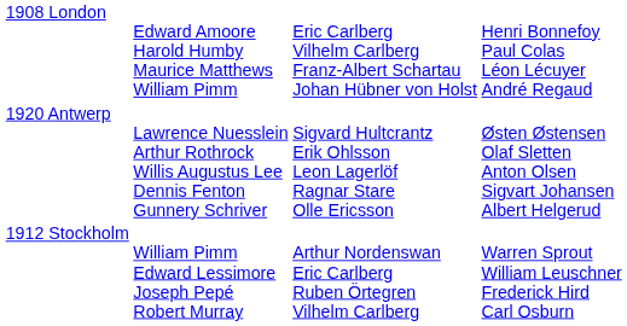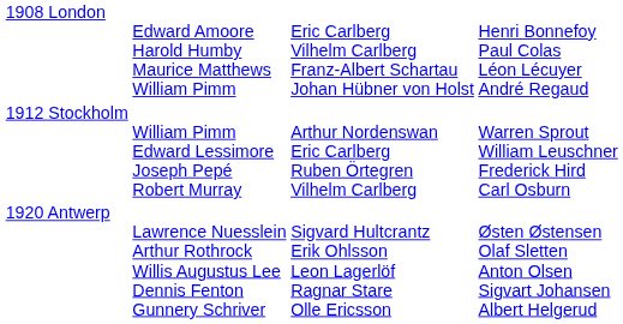 <table>
 <tr valign="top">
 <td><a href='#'>1908 London</a><br></td>
 <td><br><a href='#'>Edward Amoore</a><br><a href='#'>Harold Humby</a><br><a href='#'>Maurice Matthews</a><br><a href='#'>William Pimm</a></td>
 <td><br><a href='#'>Eric Carlberg</a><br><a href='#'>Vilhelm Carlberg</a><br><a href='#'>Franz-Albert Schartau</a><br><a href='#'>Johan Hübner von Holst</a></td>
 <td><br><a href='#'>Henri Bonnefoy</a><br><a href='#'>Paul Colas</a><br><a href='#'>Léon Lécuyer</a><br><a href='#'>André Regaud</a></td>
 </tr>
 <tr valign="top">
+<td><a href='#'>1912 Stockholm</a><br></td>
+<td><br><a href='#'>William Pimm</a><br><a href='#'>Edward Lessimore</a><br><a href='#'>Joseph Pepé</a><br><a href='#'>Robert Murray</a></td>
+<td><br><a href='#'>Arthur Nordenswan</a><br><a href='#'>Eric Carlberg</a><br><a href='#'>Ruben Örtegren</a><br><a href='#'>Vilhelm Carlberg</a></td>
+<td><br><a href='#'>Warren Sprout</a><br><a href='#'>William Leuschner</a><br><a href='#'>Frederick Hird</a><br><a href='#'>Carl Osburn</a></td>
+</tr>
+<tr valign="top">
 <td><a href='#'>1920 Antwerp</a><br></td>
 <td><br><a href='#'>Lawrence Nuesslein</a><br><a href='#'>Arthur Rothrock</a><br><a href='#'>Willis Augustus Lee</a><br><a href='#'>Dennis Fenton</a><br><a href='#'>Gunnery Schriver</a></td>
 <td><br><a href='#'>Sigvard Hultcrantz</a><br><a href='#'>Erik Ohlsson</a><br><a href='#'>Leon Lagerlöf</a><br><a href='#'>Ragnar Stare</a><br><a href='#'>Olle Ericsson</a></td>
 <td><br><a href='#'>Østen Østensen</a><br><a href='#'>Olaf Sletten</a><br><a href='#'>Anton Olsen</a><br><a href='#'>Sigvart Johansen</a><br><a href='#'>Albert Helgerud</a></td>
 </tr>
-<tr valign="top">
-<td><a href='#'>1912 Stockholm</a><br></td>
-<td><br><a href='#'>William Pimm</a><br><a href='#'>Edward Lessimore</a><br><a href='#'>Joseph Pepé</a><br><a href='#'>Robert Murray</a></td>
-<td><br><a href='#'>Arthur Nordenswan</a><br><a href='#'>Eric Carlberg</a><br><a href='#'>Ruben Örtegren</a><br><a href='#'>Vilhelm Carlberg</a></td>
-<td><br><a href='#'>Warren Sprout</a><br><a href='#'>William Leuschner</a><br><a href='#'>Frederick Hird</a><br><a href='#'>Carl Osburn</a></td>
-</tr>
 </table>
